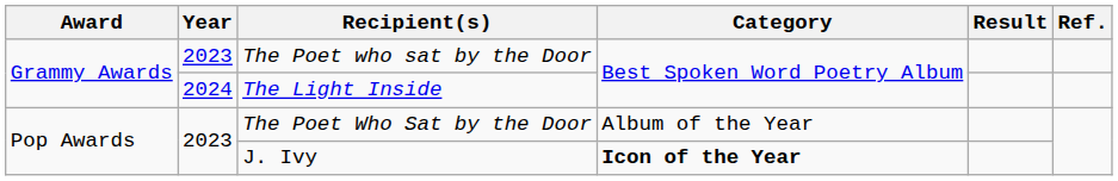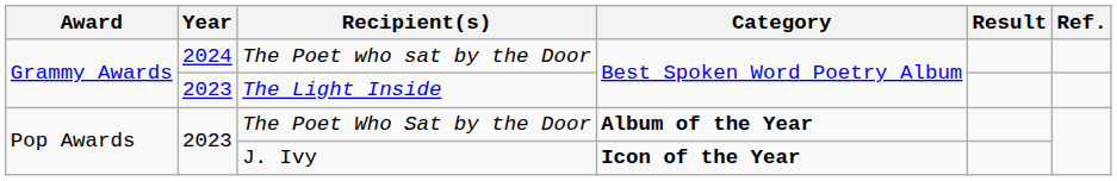 <table class="wikitable">
 <tr>
 <th>Award</th>
 <th>Year</th>
 <th>Recipient(s)</th>
 <th>Category</th>
 <th>Result</th>
 <th>Ref.</th>
 </tr>
 <tr>
 <td rowspan="2"><a href='#'>Grammy Awards</a></td>
-<td><a href='#'>2023</a></td>
+<td><a href='#'>2024</a></td>
 <td><em>The Poet who sat by the Door</em></td>
 <td rowspan="2"><a href='#'>Best Spoken Word Poetry Album</a></td>
 <td></td>
 <td></td>
 </tr>
 <tr>
-<td><a href='#'>2024</a></td>
+<td><a href='#'>2023</a></td>
 <td><em><a href='#'>The Light Inside</a></em></td>
 <td></td>
 <td></td>
 </tr>
 <tr>
 <td rowspan="2">Pop Awards</td>
 <td rowspan="2">2023</td>
 <td><em>The Poet Who Sat by the Door</em></td>
-<td>Album of the Year</td>
+<td><strong>Album of the Year</strong></td>
 <td></td>
 <td rowspan="2"></td>
 </tr>
 <tr>
 <td>J. Ivy</td>
 <td><strong>Icon of the Year</strong></td>
 <td></td>
 </tr>
 </table>
